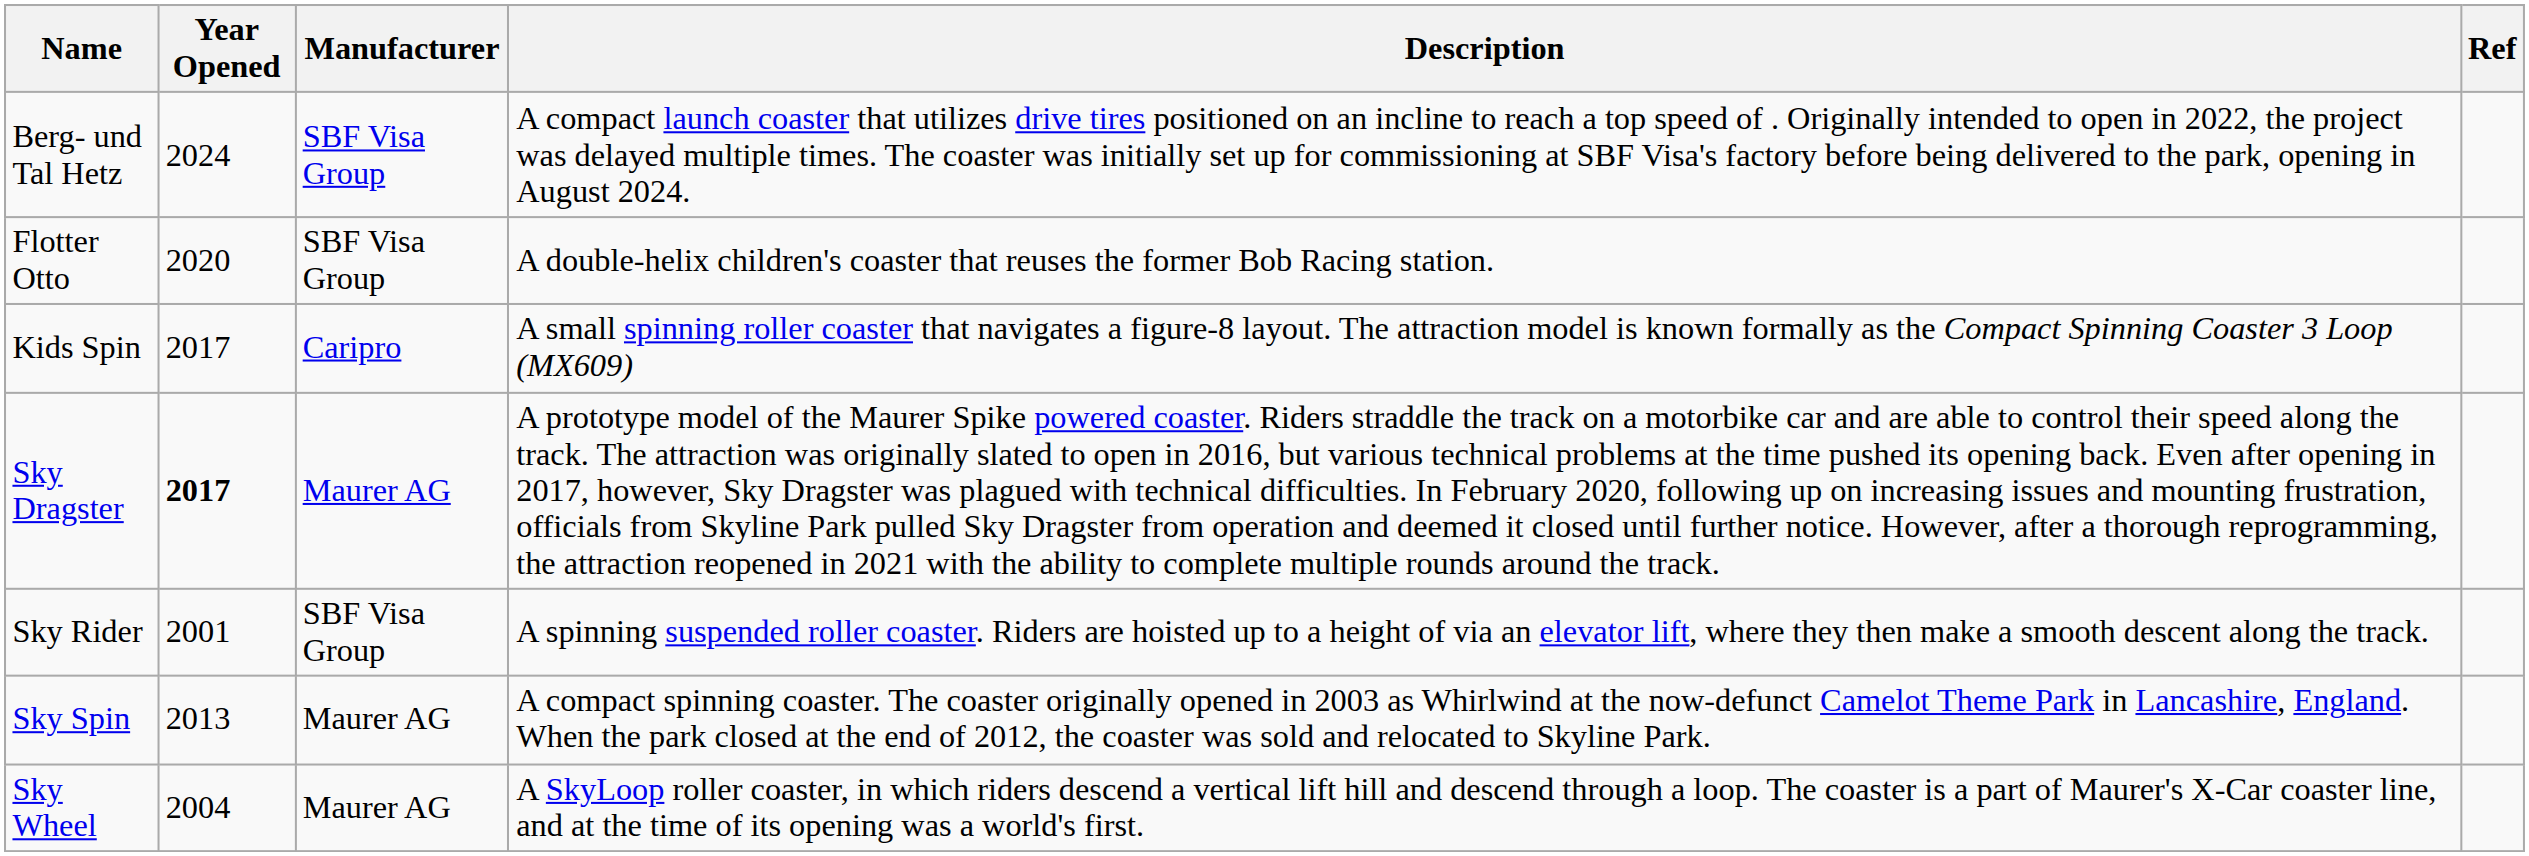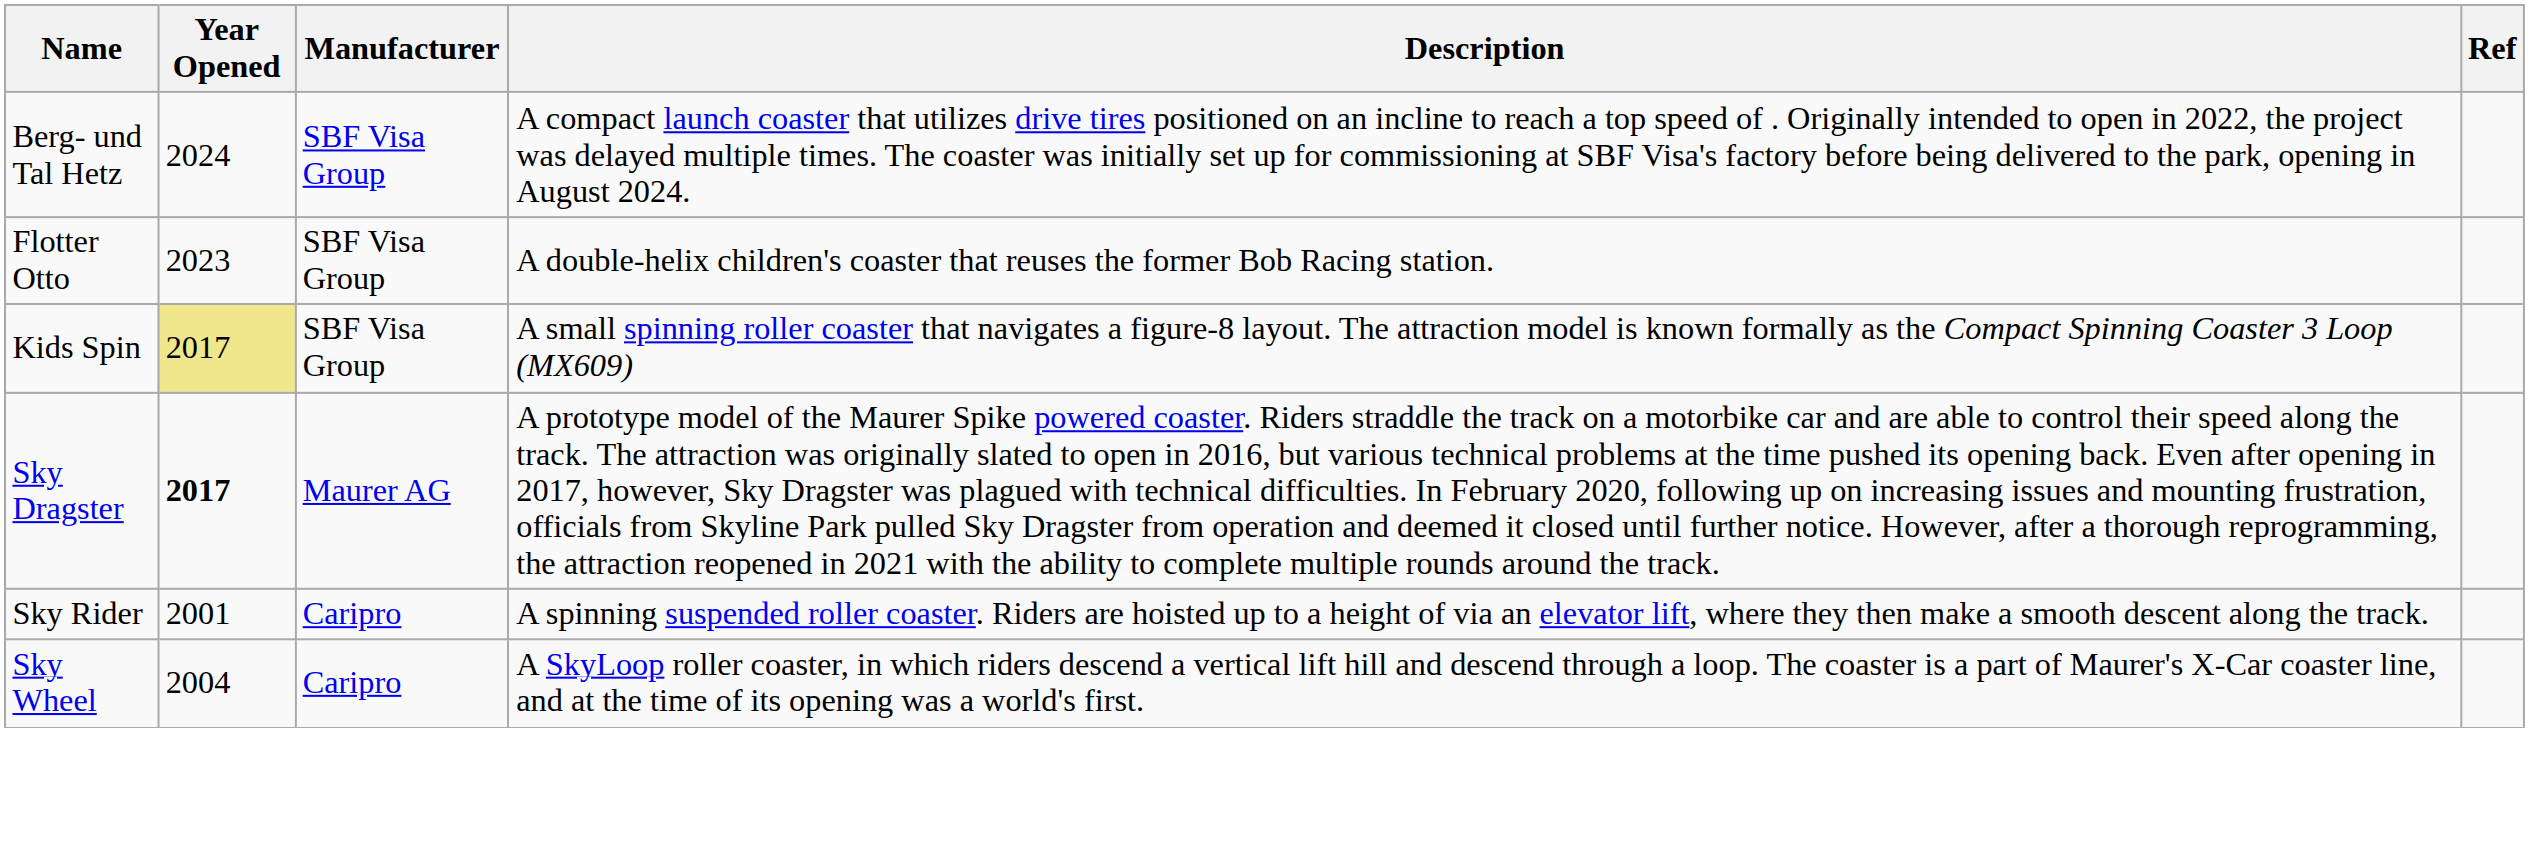 <table class="wikitable sortable">
 <tr>
 <th>Name</th>
 <th>Year Opened</th>
 <th>Manufacturer</th>
 <th>Description</th>
 <th>Ref</th>
 </tr>
 <tr>
 <td>Berg- und Tal Hetz</td>
 <td>2024</td>
 <td><a href='#'>SBF Visa Group</a></td>
 <td>A compact <a href='#'>launch coaster</a> that utilizes <a href='#'>drive tires</a> positioned on an incline to reach a top speed of . Originally intended to open in 2022, the project was delayed multiple times. The coaster was initially set up for commissioning at SBF Visa's factory before being delivered to the park, opening in August 2024.</td>
 <td></td>
 </tr>
 <tr>
 <td>Flotter Otto</td>
-<td>2020</td>
+<td>2023</td>
 <td>SBF Visa Group</td>
 <td>A double-helix children's coaster that reuses the former Bob Racing station.</td>
 <td><br></td>
 </tr>
 <tr>
 <td>Kids Spin</td>
-<td>2017</td>
-<td><a href='#'>Caripro</a></td>
+<td style="background: khaki;">2017</td>
+<td>SBF Visa Group</td>
 <td>A small <a href='#'>spinning roller coaster</a> that navigates a figure-8 layout. The attraction model is known formally as the <em>Compact Spinning Coaster 3 Loop (MX609)</em></td>
 <td></td>
 </tr>
 <tr>
 <td><a href='#'>Sky Dragster</a></td>
 <td><strong>2017</strong></td>
 <td><a href='#'>Maurer AG</a></td>
 <td>A prototype model of the Maurer Spike <a href='#'>powered coaster</a>. Riders straddle the track on a motorbike car and are able to control their speed along the track. The attraction was originally slated to open in 2016, but various technical problems at the time pushed its opening back. Even after opening in 2017, however, Sky Dragster was plagued with technical difficulties. In February 2020, following up on increasing issues and mounting frustration, officials from Skyline Park pulled Sky Dragster from operation and deemed it closed until further notice. However, after a thorough reprogramming, the attraction reopened in 2021 with the ability to complete multiple rounds around the track.</td>
 <td></td>
 </tr>
 <tr>
 <td>Sky Rider</td>
 <td>2001</td>
-<td>SBF Visa Group</td>
+<td><a href='#'>Caripro</a></td>
 <td>A spinning <a href='#'>suspended roller coaster</a>. Riders are hoisted up to a height of  via an <a href='#'>elevator lift</a>, where they then make a smooth descent along the track.</td>
 <td></td>
 </tr>
 <tr>
-<td><a href='#'>Sky Spin</a></td>
-<td>2013</td>
-<td>Maurer AG</td>
-<td>A compact spinning coaster. The coaster originally opened in 2003 as Whirlwind at the now-defunct <a href='#'>Camelot Theme Park</a> in <a href='#'>Lancashire</a>, <a href='#'>England</a>. When the park closed at the end of 2012, the coaster was sold and relocated to Skyline Park.</td>
-<td><br></td>
-</tr>
-<tr>
 <td><a href='#'>Sky Wheel</a></td>
 <td>2004</td>
-<td>Maurer AG</td>
+<td><a href='#'>Caripro</a></td>
 <td>A <a href='#'>SkyLoop</a> roller coaster, in which riders descend a vertical lift hill and descend through a loop. The coaster is a part of Maurer's X-Car coaster line, and at the time of its opening was a world's first.</td>
 <td></td>
 </tr>
 <tr>
 </tr>
 </table>
